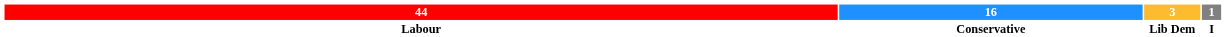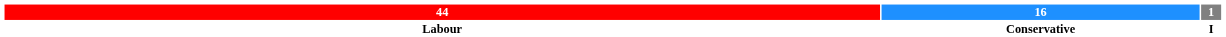 <table style="width:100%; text-align:center;">
 <tr style="color:white;">
 <td style="background:red; width:68.75%;"><strong>44</strong></td>
 <td style="background:dodgerblue; width:25.00%;"><strong>16</strong></td>
-<td style="background:#FDBB30; width:4.69%;"><strong>3</strong></td>
 <td style="background:grey; width:1.56%;"><strong>1</strong></td>
 </tr>
 <tr>
 <td><span><strong>Labour</strong></span></td>
 <td><span><strong>Conservative</strong></span></td>
-<td><span><strong>Lib Dem</strong></span></td>
 <td><span><strong>I</strong></span></td>
 </tr>
 </table>
